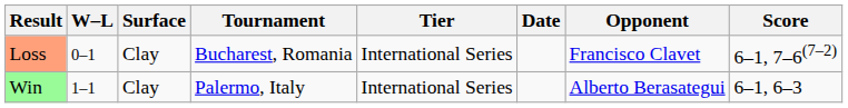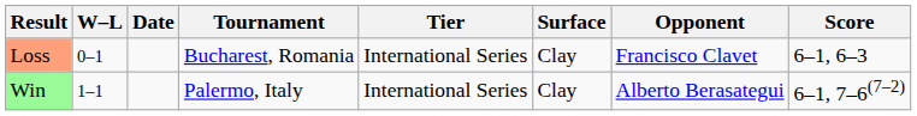 <table class="sortable wikitable">
 <tr>
 <th>Result</th>
 <th class="unsortable">W–L</th>
-<th>Surface</th>
+<th>Date</th>
 <th>Tournament</th>
 <th>Tier</th>
-<th>Date</th>
+<th>Surface</th>
 <th>Opponent</th>
 <th class="unsortable">Score</th>
 </tr>
 <tr>
 <td bgcolor=FFA07A>Loss</td>
 <td><small>0–1</small></td>
-<td>Clay</td>
+<td><a href='#'></a></td>
 <td><a href='#'>Bucharest</a>, Romania</td>
 <td>International Series</td>
-<td><a href='#'></a></td>
+<td>Clay</td>
 <td> <a href='#'>Francisco Clavet</a></td>
-<td>6–1, 7–6<sup>(7–2)</sup></td>
+<td>6–1, 6–3</td>
 </tr>
 <tr>
 <td bgcolor=98FB98>Win</td>
 <td><small>1–1</small></td>
-<td>Clay</td>
+<td><a href='#'></a></td>
 <td><a href='#'>Palermo</a>, Italy</td>
 <td>International Series</td>
-<td><a href='#'></a></td>
+<td>Clay</td>
 <td> <a href='#'>Alberto Berasategui</a></td>
-<td>6–1, 6–3</td>
+<td>6–1, 7–6<sup>(7–2)</sup></td>
 </tr>
 </table>
